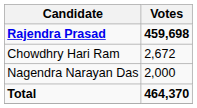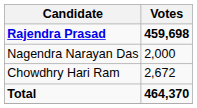 <table class="wikitable" border="1">
 <tr>
 <th>Candidate</th>
 <th>Votes</th>
 </tr>
 <tr>
 <td><strong><a href='#'>Rajendra Prasad</a></strong></td>
 <td><strong>459,698</strong></td>
 </tr>
 <tr>
+<td>Nagendra Narayan Das</td>
+<td>2,000</td>
+</tr>
+<tr>
 <td>Chowdhry Hari Ram</td>
 <td>2,672</td>
-</tr>
-<tr>
-<td>Nagendra Narayan Das</td>
-<td>2,000</td>
 </tr>
 <tr>
 <td><strong>Total</strong></td>
 <td><strong>464,370</strong></td>
 </tr>
 <tr>
 </tr>
 </table>
